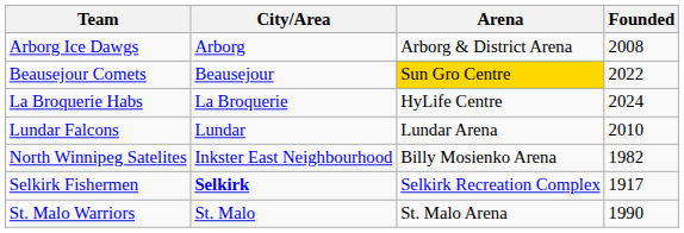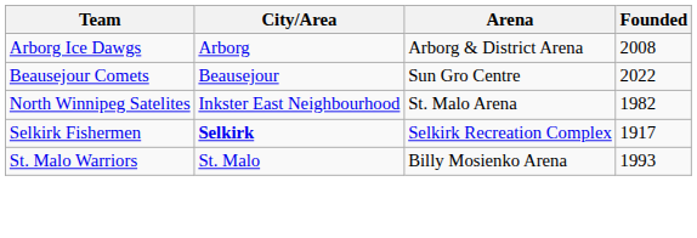 <table class="wikitable">
 <tr>
 <th>Team</th>
 <th>City/Area</th>
 <th>Arena</th>
 <th>Founded</th>
 </tr>
 <tr>
 <td><a href='#'>Arborg Ice Dawgs</a></td>
 <td><a href='#'>Arborg</a></td>
 <td>Arborg & District Arena</td>
 <td>2008</td>
 </tr>
 <tr>
 <td><a href='#'>Beausejour Comets</a></td>
 <td><a href='#'>Beausejour</a></td>
-<td style="background: gold;">Sun Gro Centre</td>
+<td>Sun Gro Centre</td>
 <td>2022</td>
-</tr>
-<tr>
-<td><a href='#'>La Broquerie Habs</a></td>
-<td><a href='#'>La Broquerie</a></td>
-<td>HyLife Centre</td>
-<td>2024</td>
-</tr>
-<tr>
-<td><a href='#'>Lundar Falcons</a></td>
-<td><a href='#'>Lundar</a></td>
-<td>Lundar Arena</td>
-<td>2010</td>
 </tr>
 <tr>
 <td><a href='#'>North Winnipeg Satelites</a></td>
 <td><a href='#'>Inkster East Neighbourhood</a></td>
-<td>Billy Mosienko Arena</td>
+<td>St. Malo Arena</td>
 <td>1982</td>
 </tr>
 <tr>
 <td><a href='#'>Selkirk Fishermen</a></td>
 <td><strong><a href='#'>Selkirk</a></strong></td>
 <td><a href='#'>Selkirk Recreation Complex</a></td>
 <td>1917</td>
 </tr>
 <tr>
 <td><a href='#'>St. Malo Warriors</a></td>
 <td><a href='#'>St. Malo</a></td>
-<td>St. Malo Arena</td>
-<td>1990</td>
+<td>Billy Mosienko Arena</td>
+<td>1993</td>
 </tr>
 </table>
